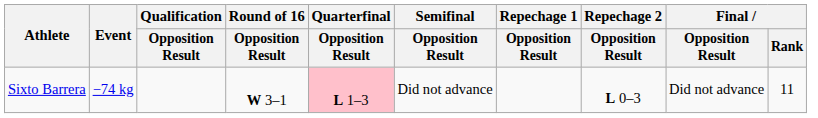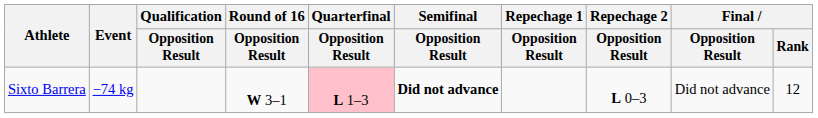 <table class="wikitable" style="font-size:90%">
 <tr>
 <th rowspan="2">Athlete</th>
 <th rowspan="2">Event</th>
 <th>Qualification</th>
 <th>Round of 16</th>
 <th>Quarterfinal</th>
 <th>Semifinal</th>
 <th>Repechage 1</th>
 <th>Repechage 2</th>
 <th colspan=2>Final / </th>
 </tr>
 <tr style="font-size: 95%">
 <th>Opposition<br>Result</th>
 <th>Opposition<br>Result</th>
 <th>Opposition<br>Result</th>
 <th>Opposition<br>Result</th>
 <th>Opposition<br>Result</th>
 <th>Opposition<br>Result</th>
 <th>Opposition<br>Result</th>
 <th>Rank</th>
 </tr>
 <tr align=center>
 <td align=left><a href='#'>Sixto Barrera</a></td>
 <td align=left><a href='#'>−74 kg</a></td>
 <td></td>
 <td><br><strong>W</strong> 3–1 <sup></sup></td>
 <td style="background: pink;"><br><strong>L</strong> 1–3 <sup></sup></td>
-<td>Did not advance</td>
+<td><strong>Did not advance</strong></td>
 <td></td>
 <td><br><strong>L</strong> 0–3</td>
 <td>Did not advance</td>
-<td>11</td>
+<td>12</td>
 </tr>
 </table>
